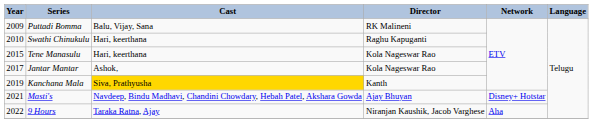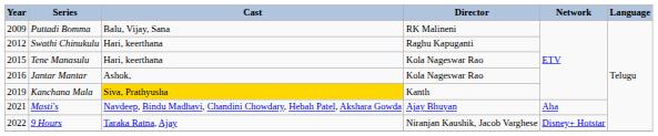 <table class="wikitable" style="font-size:90%">
 <tr style="text-align:center;">
 <th style="text-align:center; background:#b0c4de;">Year</th>
 <th style="text-align:center; background:#b0c4de;">Series</th>
 <th style="text-align:center; background:#b0c4de;">Cast</th>
 <th style="text-align:center; background:#b0c4de;">Director</th>
 <th style="text-align:center; background:#b0c4de;">Network</th>
 <th style="text-align:center; background:#b0c4de;">Language</th>
 </tr>
 <tr>
 <td>2009</td>
 <td><em>Puttadi Bomma</em></td>
 <td>Balu, Vijay, Sana</td>
 <td (director)>RK Malineni</td>
 <td rowspan="5" Telugu Language><a href='#'>ETV</a></td>
 <td rowspan="7">Telugu</td>
 </tr>
 <tr>
-<td>2010</td>
+<td>2012</td>
 <td><em>Swathi Chinukulu</em></td>
 <td>Hari, keerthana</td>
 <td>Raghu Kapuganti</td>
 </tr>
 <tr>
 <td>2015</td>
 <td><em>Tene Manasulu </em></td>
 <td>Hari, keerthana</td>
 <td>Kola Nageswar Rao</td>
 </tr>
 <tr>
-<td>2017</td>
+<td>2016</td>
 <td><em>Jantar Mantar</em></td>
 <td>Ashok,</td>
 <td>Kola Nageswar Rao</td>
 </tr>
 <tr>
 <td>2019</td>
 <td><em>Kanchana Mala</em></td>
 <td style="background: gold;">Siva, Prathyusha</td>
 <td>Kanth</td>
 </tr>
 <tr>
 <td>2021</td>
 <td><em><a href='#'>Masti's</a></em></td>
 <td><a href='#'>Navdeep</a>, <a href='#'>Bindu Madhavi</a>, <a href='#'>Chandini Chowdary</a>, <a href='#'>Hebah Patel</a>, <a href='#'>Akshara Gowda</a></td>
 <td><a href='#'>Ajay Bhuyan</a></td>
-<td><a href='#'>Disney+ Hotstar</a></td>
+<td><a href='#'>Aha</a></td>
 </tr>
 <tr>
 <td>2022</td>
 <td><em><a href='#'>9 Hours</a></em></td>
 <td><a href='#'>Taraka Ratna</a>, <a href='#'>Ajay</a></td>
 <td>Niranjan Kaushik, Jacob Varghese</td>
-<td><a href='#'>Aha</a></td>
+<td><a href='#'>Disney+ Hotstar</a></td>
 </tr>
 <tr>
 </tr>
 </table>
